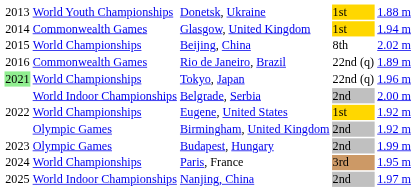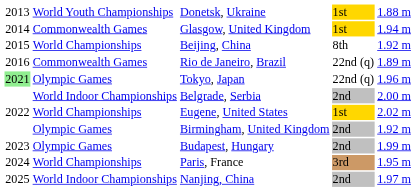 <table>
 <tr>
 <td>2013</td>
 <td><a href='#'>World Youth Championships</a></td>
 <td><a href='#'>Donetsk</a>, <a href='#'>Ukraine</a></td>
 <td bgcolor="gold">1st</td>
 <td><a href='#'>1.88 m</a></td>
 </tr>
 <tr>
 <td>2014</td>
 <td><a href='#'>Commonwealth Games</a></td>
 <td><a href='#'>Glasgow</a>, <a href='#'>United Kingdom</a></td>
 <td bgcolor="gold">1st</td>
 <td><a href='#'>1.94 m</a></td>
 </tr>
 <tr>
 <td>2015</td>
 <td><a href='#'>World Championships</a></td>
 <td><a href='#'>Beijing</a>, <a href='#'>China</a></td>
 <td>8th</td>
-<td><a href='#'>2.02 m</a></td>
+<td><a href='#'>1.92 m</a></td>
 </tr>
 <tr>
 <td>2016</td>
 <td><a href='#'>Commonwealth Games</a></td>
 <td><a href='#'>Rio de Janeiro</a>, <a href='#'>Brazil</a></td>
 <td>22nd (q)</td>
 <td><a href='#'>1.89 m</a></td>
 </tr>
 <tr>
 <td style="background: lightgreen;">2021</td>
-<td><a href='#'>World Championships</a></td>
+<td><a href='#'>Olympic Games</a></td>
 <td><a href='#'>Tokyo</a>, <a href='#'>Japan</a></td>
 <td>22nd (q)</td>
 <td><a href='#'>1.96 m</a></td>
 </tr>
 <tr>
 <td rowspan=3>2022</td>
 <td><a href='#'>World Indoor Championships</a></td>
 <td><a href='#'>Belgrade</a>, <a href='#'>Serbia</a></td>
 <td bgcolor="silver">2nd</td>
 <td><a href='#'>2.00 m</a></td>
 </tr>
 <tr>
 <td><a href='#'>World Championships</a></td>
 <td><a href='#'>Eugene</a>, <a href='#'>United States</a></td>
 <td bgcolor="gold">1st</td>
-<td><a href='#'>1.92 m</a></td>
+<td><a href='#'>2.02 m</a></td>
 </tr>
 <tr>
 <td><a href='#'>Olympic Games</a></td>
 <td><a href='#'>Birmingham</a>, <a href='#'>United Kingdom</a></td>
 <td bgcolor="silver">2nd</td>
 <td><a href='#'>1.92 m</a></td>
 </tr>
 <tr>
 <td>2023</td>
 <td><a href='#'>Olympic Games</a></td>
 <td><a href='#'>Budapest</a>, <a href='#'>Hungary</a></td>
 <td bgcolor="silver">2nd</td>
 <td><a href='#'>1.99 m</a></td>
 </tr>
 <tr>
 <td>2024</td>
 <td><a href='#'>World Championships</a></td>
 <td><a href='#'>Paris</a>, France</td>
 <td bgcolor="cc9966">3rd</td>
 <td><a href='#'>1.95 m</a></td>
 </tr>
 <tr>
 <td>2025</td>
 <td><a href='#'>World Indoor Championships</a></td>
 <td><a href='#'>Nanjing, China</a></td>
 <td bgcolor="silver">2nd</td>
 <td><a href='#'>1.97 m</a></td>
 </tr>
 </table>
